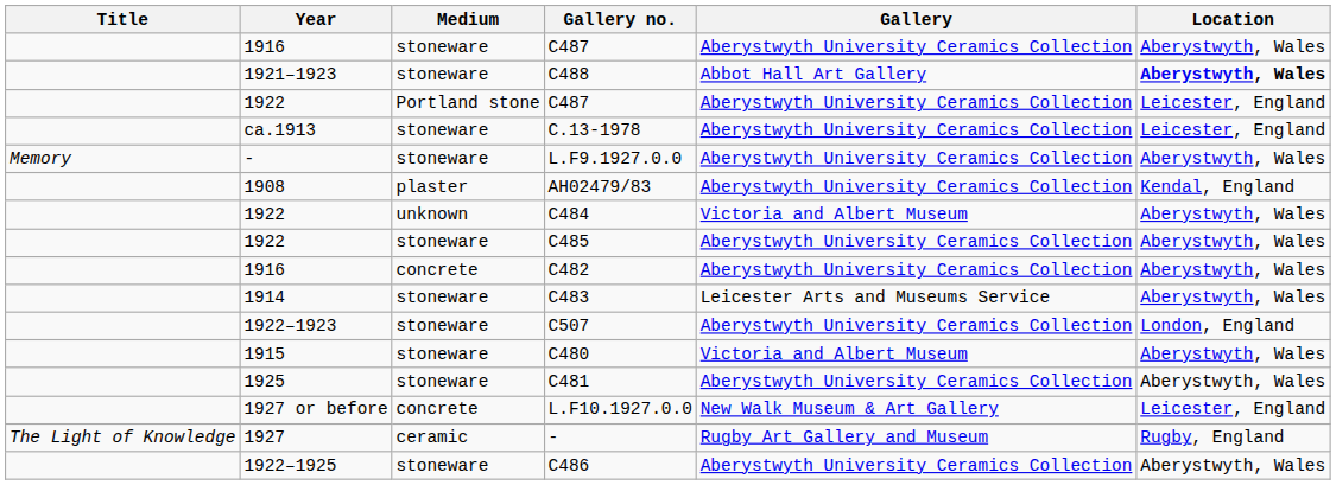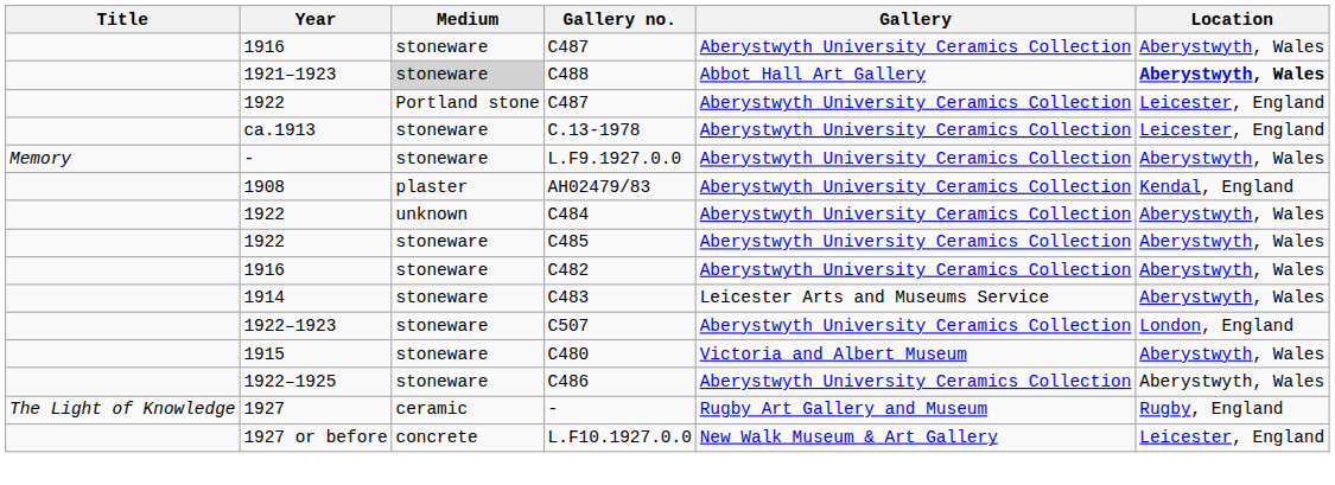 <table class="wikitable">
 <tr>
 <th>Title</th>
 <th>Year</th>
 <th>Medium</th>
 <th>Gallery no.</th>
 <th>Gallery</th>
 <th>Location</th>
 </tr>
 <tr>
 <td><em></em></td>
 <td>1916</td>
 <td>stoneware</td>
 <td>C487</td>
 <td><a href='#'>Aberystwyth University Ceramics Collection</a></td>
 <td><a href='#'>Aberystwyth</a>, Wales</td>
 </tr>
 <tr>
 <td><em></em></td>
 <td>1921–1923</td>
-<td>stoneware</td>
+<td style="background: lightgrey;">stoneware</td>
 <td>C488</td>
 <td><a href='#'>Abbot Hall Art Gallery</a></td>
 <td><strong><a href='#'>Aberystwyth</a>, Wales</strong></td>
 </tr>
 <tr>
 <td><em></em></td>
 <td>1922</td>
 <td>Portland stone</td>
 <td>C487</td>
 <td><a href='#'>Aberystwyth University Ceramics Collection</a></td>
 <td><a href='#'>Leicester</a>, England</td>
 </tr>
 <tr>
 <td><em></em></td>
 <td>ca.1913</td>
 <td>stoneware</td>
 <td>C.13-1978</td>
 <td><a href='#'>Aberystwyth University Ceramics Collection</a></td>
 <td><a href='#'>Leicester</a>, England</td>
 </tr>
 <tr>
 <td><em>Memory</em></td>
 <td>-</td>
 <td>stoneware</td>
 <td>L.F9.1927.0.0</td>
 <td><a href='#'>Aberystwyth University Ceramics Collection</a></td>
 <td><a href='#'>Aberystwyth</a>, Wales</td>
 </tr>
 <tr>
 <td><em></em></td>
 <td>1908</td>
 <td>plaster</td>
 <td>AH02479/83</td>
 <td><a href='#'>Aberystwyth University Ceramics Collection</a></td>
 <td><a href='#'>Kendal</a>, England</td>
 </tr>
 <tr>
 <td><em></em></td>
 <td>1922</td>
 <td>unknown</td>
 <td>C484</td>
-<td><a href='#'>Victoria and Albert Museum</a></td>
+<td><a href='#'>Aberystwyth University Ceramics Collection</a></td>
 <td><a href='#'>Aberystwyth</a>, Wales</td>
 </tr>
 <tr>
 <td><em></em></td>
 <td>1922</td>
 <td>stoneware</td>
 <td>C485</td>
 <td><a href='#'>Aberystwyth University Ceramics Collection</a></td>
 <td><a href='#'>Aberystwyth</a>, Wales</td>
 </tr>
 <tr>
 <td><em></em></td>
 <td>1916</td>
-<td>concrete</td>
+<td>stoneware</td>
 <td>C482</td>
 <td><a href='#'>Aberystwyth University Ceramics Collection</a></td>
 <td><a href='#'>Aberystwyth</a>, Wales</td>
 </tr>
 <tr>
 <td><em></em></td>
 <td>1914</td>
 <td>stoneware</td>
 <td>C483</td>
 <td>Leicester Arts and Museums Service</td>
 <td><a href='#'>Aberystwyth</a>, Wales</td>
 </tr>
 <tr>
 <td><em></em></td>
 <td>1922–1923</td>
 <td>stoneware</td>
 <td>C507</td>
 <td><a href='#'>Aberystwyth University Ceramics Collection</a></td>
 <td><a href='#'>London</a>, England</td>
 </tr>
 <tr>
 <td><em></em></td>
 <td>1915</td>
 <td>stoneware</td>
 <td>C480</td>
 <td><a href='#'>Victoria and Albert Museum</a></td>
 <td><a href='#'>Aberystwyth</a>, Wales</td>
 </tr>
 <tr>
 <td><em></em></td>
-<td>1925</td>
+<td>1922–1925</td>
 <td>stoneware</td>
-<td>C481</td>
+<td>C486</td>
 <td><a href='#'>Aberystwyth University Ceramics Collection</a></td>
 <td>Aberystwyth, Wales</td>
-</tr>
-<tr>
-<td><em></em></td>
-<td>1927 or before</td>
-<td>concrete</td>
-<td>L.F10.1927.0.0</td>
-<td><a href='#'>New Walk Museum & Art Gallery</a></td>
-<td><a href='#'>Leicester</a>, England</td>
 </tr>
 <tr>
 <td><em>The Light of Knowledge</em></td>
 <td>1927</td>
 <td>ceramic</td>
 <td>-</td>
 <td><a href='#'>Rugby Art Gallery and Museum</a></td>
 <td><a href='#'>Rugby</a>, England</td>
 </tr>
 <tr>
 <td><em></em></td>
-<td>1922–1925</td>
-<td>stoneware</td>
-<td>C486</td>
-<td><a href='#'>Aberystwyth University Ceramics Collection</a></td>
-<td>Aberystwyth, Wales</td>
+<td>1927 or before</td>
+<td>concrete</td>
+<td>L.F10.1927.0.0</td>
+<td><a href='#'>New Walk Museum & Art Gallery</a></td>
+<td><a href='#'>Leicester</a>, England</td>
 </tr>
 </table>
